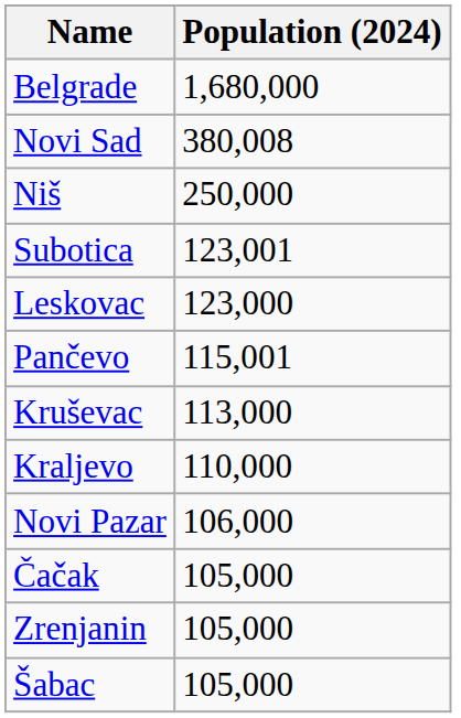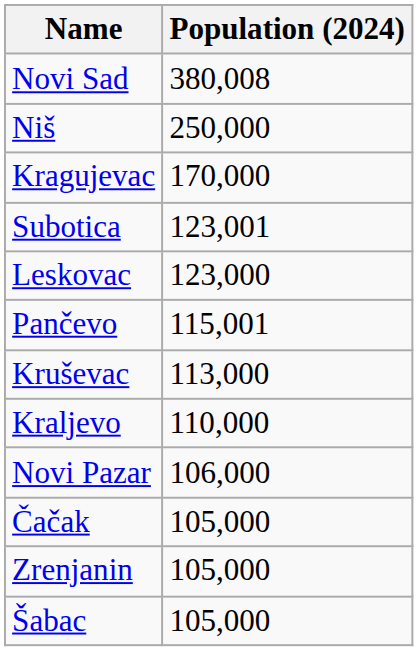 <table class="wikitable sortable">
 <tr>
 <th>Name</th>
 <th>Population (2024)</th>
-</tr>
-<tr>
-<td><a href='#'>Belgrade</a></td>
-<td>1,680,000</td>
 </tr>
 <tr>
 <td><a href='#'>Novi Sad</a></td>
 <td>380,008</td>
 </tr>
 <tr>
 <td><a href='#'>Niš</a></td>
 <td>250,000</td>
+</tr>
+<tr>
+<td><a href='#'>Kragujevac</a></td>
+<td>170,000</td>
 </tr>
 <tr>
 <td><a href='#'>Subotica</a></td>
 <td>123,001</td>
 </tr>
 <tr>
 <td><a href='#'>Leskovac</a></td>
 <td>123,000</td>
 </tr>
 <tr>
 <td><a href='#'>Pančevo</a></td>
 <td>115,001</td>
 </tr>
 <tr>
 <td><a href='#'>Kruševac</a></td>
 <td>113,000</td>
 </tr>
 <tr>
 <td><a href='#'>Kraljevo</a></td>
 <td>110,000</td>
 </tr>
 <tr>
 <td><a href='#'>Novi Pazar</a></td>
 <td>106,000</td>
 </tr>
 <tr>
 <td><a href='#'>Čačak</a></td>
 <td>105,000</td>
 </tr>
 <tr>
 <td><a href='#'>Zrenjanin</a></td>
 <td>105,000</td>
 </tr>
 <tr>
 <td><a href='#'>Šabac</a></td>
 <td>105,000</td>
 </tr>
 </table>
